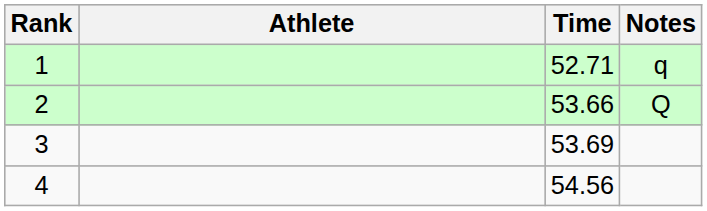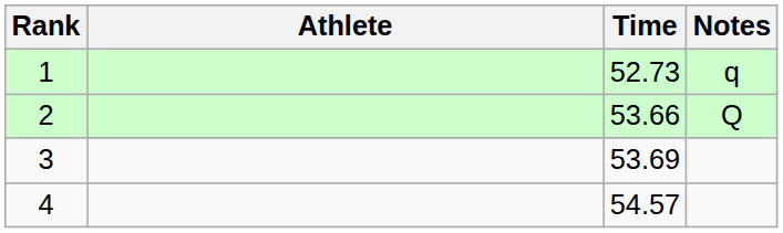 <table class="wikitable" style="text-align:center">
 <tr>
 <th>Rank</th>
 <th Style="width:18em">Athlete</th>
 <th>Time</th>
 <th>Notes</th>
 </tr>
 <tr style="background:#cfc">
 <td>1</td>
 <td style="text-align:left"></td>
-<td>52.71</td>
+<td>52.73</td>
 <td>q</td>
 </tr>
 <tr style="background:#cfc">
 <td>2</td>
 <td style="text-align:left"></td>
 <td>53.66</td>
 <td>Q</td>
 </tr>
 <tr>
 <td>3</td>
 <td style="text-align:left"></td>
 <td>53.69</td>
 <td></td>
 </tr>
 <tr>
 <td>4</td>
 <td style="text-align:left"></td>
-<td>54.56</td>
+<td>54.57</td>
 <td></td>
 </tr>
 </table>
